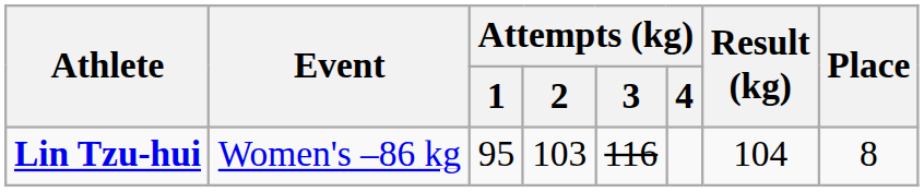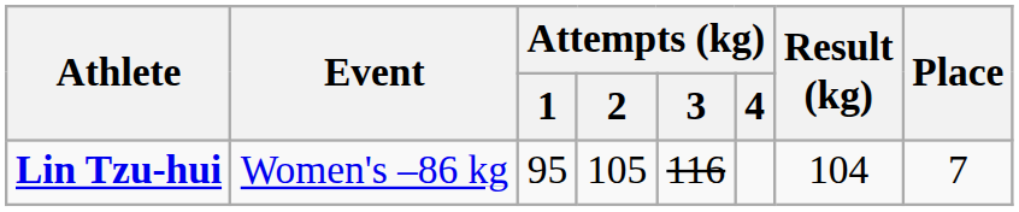 <table class = "wikitable" style = "font-size:90%">
 <tr>
 <th rowspan = "2">Athlete</th>
 <th rowspan = "2">Event</th>
 <th colspan = "4">Attempts (kg)</th>
 <th rowspan = "2">Result <br> (kg)</th>
 <th rowspan = "2">Place</th>
 </tr>
 <tr>
 <th>1</th>
 <th>2</th>
 <th>3</th>
 <th>4</th>
 </tr>
 <tr>
 <td><strong><a href='#'>Lin Tzu-hui </a></strong></td>
 <td><a href='#'> Women's –86 kg</a></td>
 <td align = "center">95</td>
-<td align = "center">103</td>
+<td align = "center">105</td>
 <td align = "center"><s>116</s></td>
 <td></td>
 <td align = "center">104</td>
-<td align = "center">8</td>
+<td align = "center">7</td>
 </tr>
 </table>
